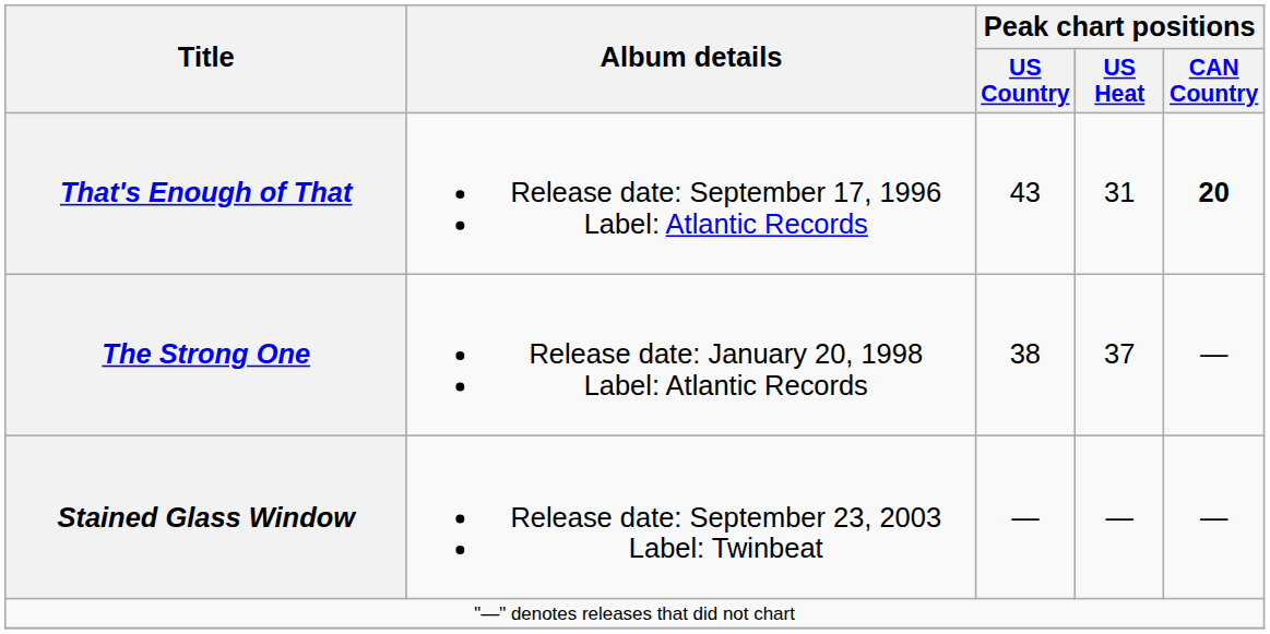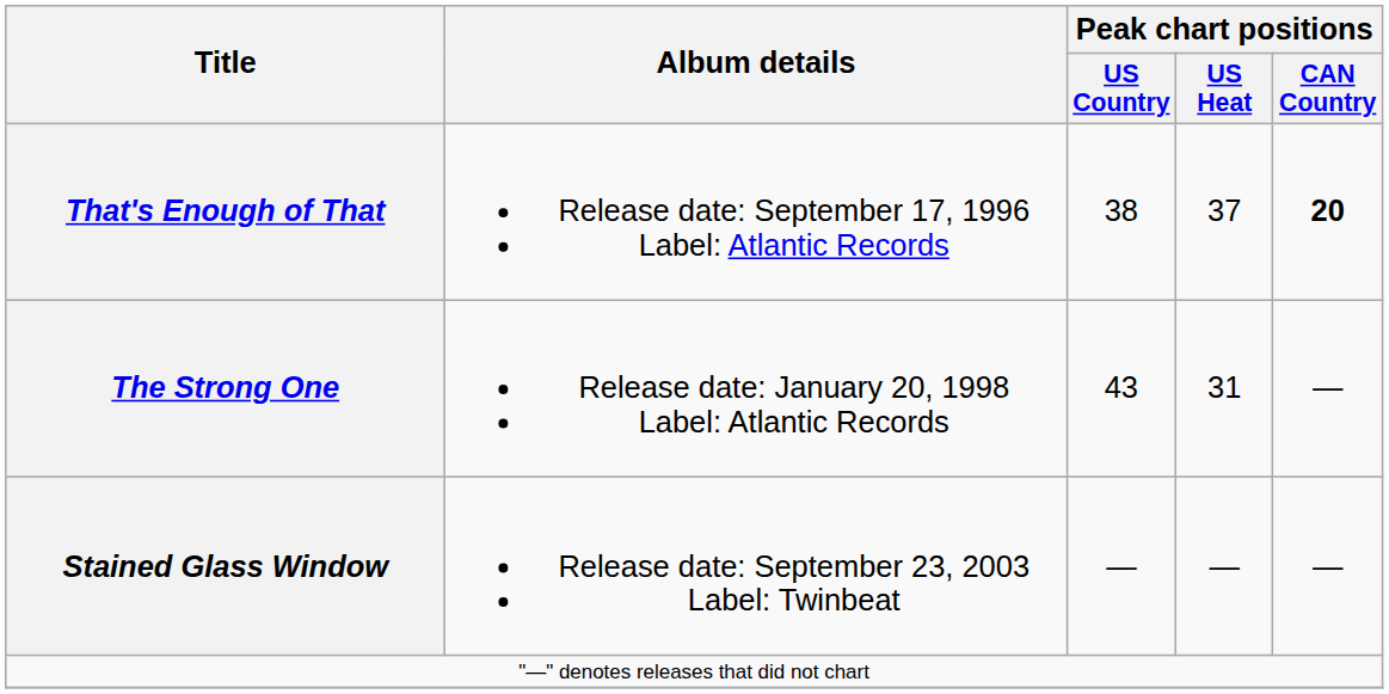 <table class="wikitable plainrowheaders" style="text-align:center;">
 <tr>
 <th rowspan="2" style="width:14em;">Title</th>
 <th rowspan="2" style="width:20em;">Album details</th>
 <th colspan="3">Peak chart positions</th>
 </tr>
 <tr style="font-size:smaller;">
 <th width="45"><a href='#'>US Country</a><br></th>
 <th width="45"><a href='#'>US Heat</a><br></th>
 <th width="45"><a href='#'>CAN Country</a><br></th>
 </tr>
 <tr>
 <th scope="row"><em><a href='#'>That's Enough of That</a></em></th>
 <td><br><ul><li>Release date: September 17, 1996</li><li>Label: <a href='#'>Atlantic Records</a></li></ul></td>
-<td>43</td>
-<td>31</td>
+<td>38</td>
+<td>37</td>
 <td><strong>20</strong></td>
 </tr>
 <tr>
 <th scope="row"><em><a href='#'>The Strong One</a></em></th>
 <td><br><ul><li>Release date: January 20, 1998</li><li>Label: Atlantic Records</li></ul></td>
-<td>38</td>
-<td>37</td>
+<td>43</td>
+<td>31</td>
 <td>—</td>
 </tr>
 <tr>
 <th scope="row"><em>Stained Glass Window</em></th>
 <td><br><ul><li>Release date: September 23, 2003</li><li>Label: Twinbeat</li></ul></td>
 <td>—</td>
 <td>—</td>
 <td>—</td>
 </tr>
 <tr>
 <td colspan="5" style="font-size:8pt">"—" denotes releases that did not chart</td>
 </tr>
 <tr>
 </tr>
 </table>
